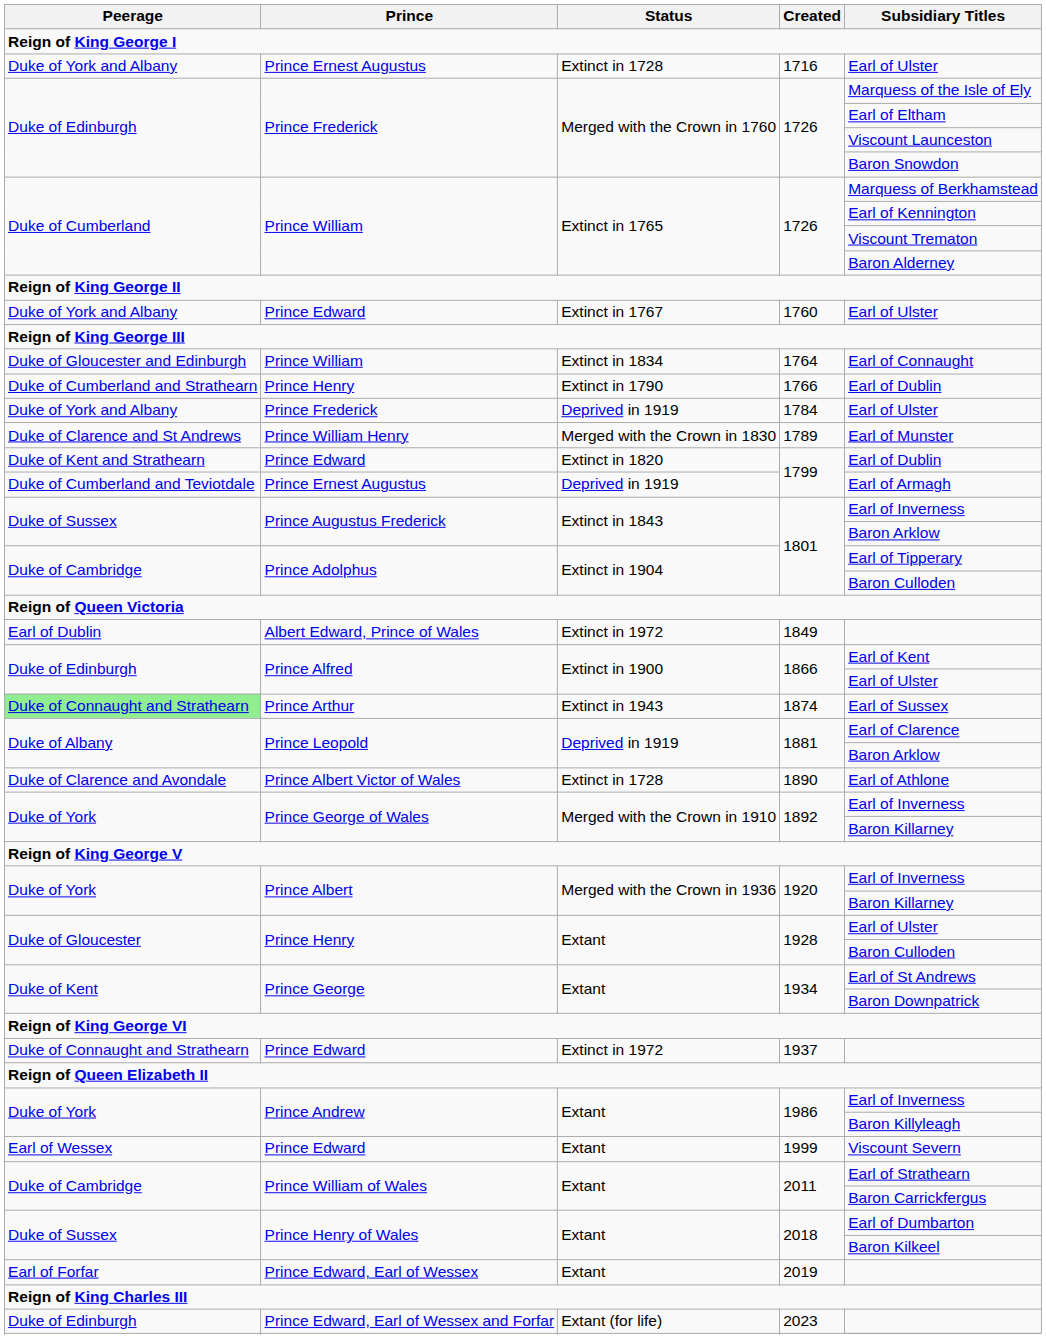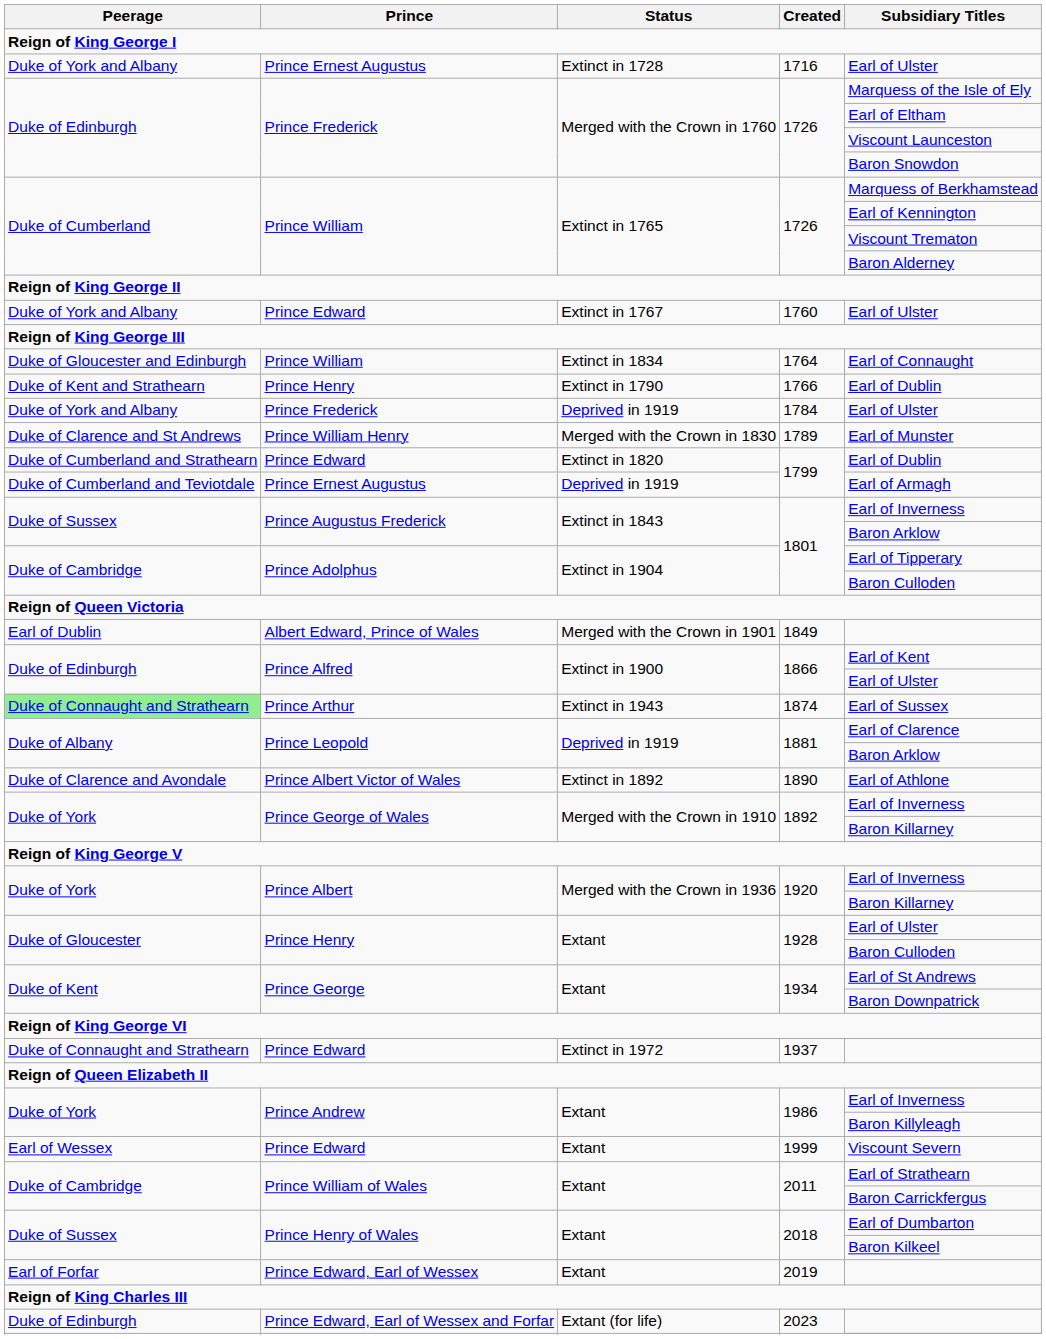 <table class="sortable wikitable">
 <tr>
 <th>Peerage</th>
 <th>Prince</th>
 <th>Status</th>
 <th>Created</th>
 <th>Subsidiary Titles</th>
 </tr>
 <tr>
 <td colspan="6"><strong>Reign of <a href='#'>King George I</a></strong></td>
 </tr>
 <tr>
 <td><a href='#'>Duke of York and Albany</a></td>
 <td><a href='#'>Prince Ernest Augustus</a></td>
 <td>Extinct in 1728</td>
 <td>1716</td>
 <td><a href='#'>Earl of Ulster</a></td>
 </tr>
 <tr>
 <td rowspan=4><a href='#'>Duke of Edinburgh</a></td>
 <td rowspan=4><a href='#'>Prince Frederick</a></td>
 <td rowspan=4>Merged with the Crown in 1760</td>
 <td rowspan=4>1726</td>
 <td><a href='#'>Marquess of the Isle of Ely</a></td>
 </tr>
 <tr>
 <td><a href='#'>Earl of Eltham</a></td>
 </tr>
 <tr>
 <td><a href='#'>Viscount Launceston</a></td>
 </tr>
 <tr>
 <td><a href='#'>Baron Snowdon</a></td>
 </tr>
 <tr>
 <td rowspan=4><a href='#'>Duke of Cumberland</a></td>
 <td rowspan=4><a href='#'>Prince William</a></td>
 <td rowspan=4>Extinct in 1765</td>
 <td rowspan=4>1726</td>
 <td><a href='#'>Marquess of Berkhamstead</a></td>
 </tr>
 <tr>
 <td><a href='#'>Earl of Kennington</a></td>
 </tr>
 <tr>
 <td><a href='#'>Viscount Trematon</a></td>
 </tr>
 <tr>
 <td><a href='#'>Baron Alderney</a></td>
 </tr>
 <tr>
 <td colspan="6"><strong>Reign of <a href='#'>King George II</a></strong></td>
 </tr>
 <tr>
 <td><a href='#'>Duke of York and Albany</a></td>
 <td><a href='#'>Prince Edward</a></td>
 <td>Extinct in 1767</td>
 <td>1760</td>
 <td><a href='#'>Earl of Ulster</a></td>
 </tr>
 <tr>
 <td colspan="6"><strong>Reign of <a href='#'>King George III</a></strong></td>
 </tr>
 <tr>
 <td><a href='#'>Duke of Gloucester and Edinburgh</a></td>
 <td><a href='#'>Prince William</a></td>
 <td>Extinct in 1834</td>
 <td>1764</td>
 <td><a href='#'>Earl of Connaught</a></td>
 </tr>
 <tr>
-<td><a href='#'>Duke of Cumberland and Strathearn</a></td>
+<td><a href='#'>Duke of Kent and Strathearn</a></td>
 <td><a href='#'>Prince Henry</a></td>
 <td>Extinct in 1790</td>
 <td>1766</td>
 <td><a href='#'>Earl of Dublin</a></td>
 </tr>
 <tr>
 <td><a href='#'>Duke of York and Albany</a></td>
 <td><a href='#'>Prince Frederick</a></td>
 <td><a href='#'>Deprived</a> in 1919</td>
 <td>1784</td>
 <td><a href='#'>Earl of Ulster</a></td>
 </tr>
 <tr>
 <td><a href='#'>Duke of Clarence and St Andrews</a></td>
 <td><a href='#'>Prince William Henry</a></td>
 <td>Merged with the Crown in 1830</td>
 <td>1789</td>
 <td><a href='#'>Earl of Munster</a></td>
 </tr>
 <tr>
-<td><a href='#'>Duke of Kent and Strathearn</a></td>
+<td><a href='#'>Duke of Cumberland and Strathearn</a></td>
 <td><a href='#'>Prince Edward</a></td>
 <td>Extinct in 1820</td>
 <td rowspan=2>1799</td>
 <td><a href='#'>Earl of Dublin</a></td>
 </tr>
 <tr>
 <td><a href='#'>Duke of Cumberland and Teviotdale</a></td>
 <td><a href='#'>Prince Ernest Augustus</a></td>
 <td><a href='#'>Deprived</a> in 1919</td>
 <td><a href='#'>Earl of Armagh</a></td>
 </tr>
 <tr>
 <td rowspan=2><a href='#'>Duke of Sussex</a></td>
 <td rowspan=2><a href='#'>Prince Augustus Frederick</a></td>
 <td rowspan=2>Extinct in 1843</td>
 <td rowspan=4>1801</td>
 <td><a href='#'>Earl of Inverness</a></td>
 </tr>
 <tr>
 <td><a href='#'>Baron Arklow</a></td>
 </tr>
 <tr>
 <td rowspan=2><a href='#'>Duke of Cambridge</a></td>
 <td rowspan=2><a href='#'>Prince Adolphus</a></td>
 <td rowspan=2>Extinct in 1904</td>
 <td><a href='#'>Earl of Tipperary</a></td>
 </tr>
 <tr>
 <td><a href='#'>Baron Culloden</a></td>
 </tr>
 <tr>
 <td colspan="6"><strong>Reign of <a href='#'>Queen Victoria</a></strong></td>
 </tr>
 <tr>
 <td><a href='#'>Earl of Dublin</a></td>
 <td><a href='#'>Albert Edward, Prince of Wales</a></td>
-<td>Extinct in 1972</td>
+<td>Merged with the Crown in 1901</td>
 <td>1849</td>
 <td></td>
 </tr>
 <tr>
 <td rowspan=2><a href='#'>Duke of Edinburgh</a></td>
 <td rowspan=2><a href='#'>Prince Alfred</a></td>
 <td rowspan=2>Extinct in 1900</td>
 <td rowspan=2>1866</td>
 <td><a href='#'>Earl of Kent</a></td>
 </tr>
 <tr>
 <td><a href='#'>Earl of Ulster</a></td>
 </tr>
 <tr>
 <td style="background: lightgreen;"><a href='#'>Duke of Connaught and Strathearn</a></td>
 <td><a href='#'>Prince Arthur</a></td>
 <td>Extinct in 1943</td>
 <td>1874</td>
 <td><a href='#'>Earl of Sussex</a></td>
 </tr>
 <tr>
 <td rowspan=2><a href='#'>Duke of Albany</a></td>
 <td rowspan=2><a href='#'>Prince Leopold</a></td>
 <td rowspan=2><a href='#'>Deprived</a> in 1919</td>
 <td rowspan=2>1881</td>
 <td><a href='#'>Earl of Clarence</a></td>
 </tr>
 <tr>
 <td><a href='#'>Baron Arklow</a></td>
 </tr>
 <tr>
 <td><a href='#'>Duke of Clarence and Avondale</a></td>
 <td><a href='#'>Prince Albert Victor of Wales</a></td>
-<td>Extinct in 1728</td>
+<td>Extinct in 1892</td>
 <td>1890</td>
 <td><a href='#'>Earl of Athlone</a></td>
 </tr>
 <tr>
 <td rowspan=2><a href='#'>Duke of York</a></td>
 <td rowspan=2><a href='#'>Prince George of Wales</a></td>
 <td rowspan=2>Merged with the Crown in 1910</td>
 <td rowspan=2>1892</td>
 <td><a href='#'>Earl of Inverness</a></td>
 </tr>
 <tr>
 <td><a href='#'>Baron Killarney</a></td>
 </tr>
 <tr>
 <td colspan="6"><strong>Reign of <a href='#'>King George V</a></strong></td>
 </tr>
 <tr>
 <td rowspan=2><a href='#'>Duke of York</a></td>
 <td rowspan=2><a href='#'>Prince Albert</a></td>
 <td rowspan=2>Merged with the Crown in 1936</td>
 <td rowspan=2>1920</td>
 <td><a href='#'>Earl of Inverness</a></td>
 </tr>
 <tr>
 <td><a href='#'>Baron Killarney</a></td>
 </tr>
 <tr>
 <td rowspan=2><a href='#'>Duke of Gloucester</a></td>
 <td rowspan=2><a href='#'>Prince Henry</a></td>
 <td rowspan=2>Extant</td>
 <td rowspan=2>1928</td>
 <td><a href='#'>Earl of Ulster</a></td>
 </tr>
 <tr>
 <td><a href='#'>Baron Culloden</a></td>
 </tr>
 <tr>
 <td rowspan=2><a href='#'>Duke of Kent</a></td>
 <td rowspan=2><a href='#'>Prince George</a></td>
 <td rowspan=2>Extant</td>
 <td rowspan=2>1934</td>
 <td><a href='#'>Earl of St Andrews</a></td>
 </tr>
 <tr>
 <td><a href='#'>Baron Downpatrick</a></td>
 </tr>
 <tr>
 <td colspan="6"><strong>Reign of <a href='#'>King George VI</a></strong></td>
 </tr>
 <tr>
 <td><a href='#'>Duke of Connaught and Strathearn</a></td>
 <td><a href='#'>Prince Edward</a></td>
 <td>Extinct in 1972</td>
 <td>1937</td>
 <td></td>
 </tr>
 <tr>
 <td colspan="6"><strong>Reign of <a href='#'>Queen Elizabeth II</a></strong></td>
 </tr>
 <tr>
 <td rowspan=2><a href='#'>Duke of York</a></td>
 <td rowspan=2><a href='#'>Prince Andrew</a></td>
 <td rowspan=2>Extant</td>
 <td rowspan=2>1986</td>
 <td><a href='#'>Earl of Inverness</a></td>
 </tr>
 <tr>
 <td><a href='#'>Baron Killyleagh</a></td>
 </tr>
 <tr>
 <td><a href='#'>Earl of Wessex</a></td>
 <td><a href='#'>Prince Edward</a></td>
 <td>Extant</td>
 <td>1999</td>
 <td><a href='#'>Viscount Severn</a></td>
 </tr>
 <tr>
 <td rowspan=2><a href='#'>Duke of Cambridge</a></td>
 <td rowspan=2><a href='#'>Prince William of Wales</a></td>
 <td rowspan=2>Extant</td>
 <td rowspan=2>2011</td>
 <td><a href='#'>Earl of Strathearn</a></td>
 </tr>
 <tr>
 <td><a href='#'>Baron Carrickfergus</a></td>
 </tr>
 <tr>
 <td rowspan=2><a href='#'>Duke of Sussex</a></td>
 <td rowspan=2><a href='#'>Prince Henry of Wales</a></td>
 <td rowspan=2>Extant</td>
 <td rowspan=2>2018</td>
 <td><a href='#'>Earl of Dumbarton</a></td>
 </tr>
 <tr>
 <td><a href='#'>Baron Kilkeel</a></td>
 </tr>
 <tr>
 <td><a href='#'>Earl of Forfar</a></td>
 <td><a href='#'>Prince Edward, Earl of Wessex</a></td>
 <td>Extant</td>
 <td>2019</td>
 <td></td>
 </tr>
 <tr>
 <td colspan="6"><strong>Reign of <a href='#'>King Charles III</a></strong></td>
 </tr>
 <tr>
 <td rowspan=2><a href='#'>Duke of Edinburgh</a></td>
 <td rowspan=2><a href='#'>Prince Edward, Earl of Wessex and Forfar</a></td>
 <td rowspan=2>Extant (for life)</td>
 <td rowspan=2>2023</td>
 <td></td>
 </tr>
 <tr>
 </tr>
 </table>
